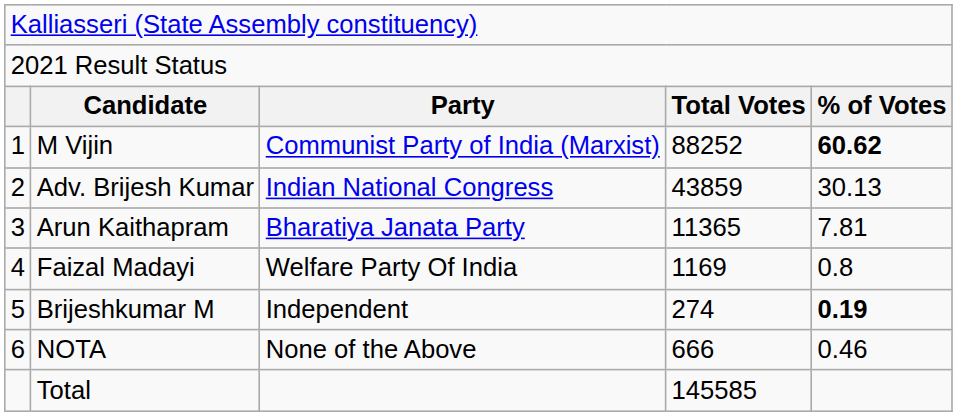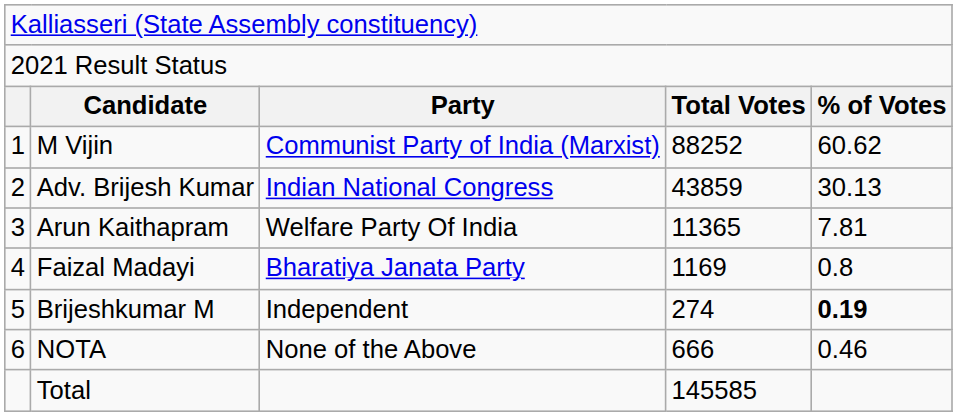 <table class="wikitable">
 <tr>
 <td colspan="7"><a href='#'>Kalliasseri (State Assembly constituency)</a></td>
 </tr>
 <tr>
 <td colspan="7">2021 Result Status</td>
 </tr>
 <tr>
 <th></th>
 <th>Candidate</th>
 <th>Party</th>
 <th>Total Votes</th>
 <th>% of Votes</th>
 </tr>
 <tr>
 <td>1</td>
 <td>M Vijin</td>
 <td><a href='#'>Communist Party of India (Marxist)</a></td>
 <td>88252</td>
-<td><strong>60.62</strong></td>
+<td>60.62</td>
 </tr>
 <tr>
 <td>2</td>
 <td>Adv. Brijesh Kumar</td>
 <td><a href='#'>Indian National Congress</a></td>
 <td>43859</td>
 <td>30.13</td>
 </tr>
 <tr>
 <td>3</td>
 <td>Arun Kaithapram</td>
-<td><a href='#'>Bharatiya Janata Party</a></td>
+<td>Welfare Party Of India</td>
 <td>11365</td>
 <td>7.81</td>
 </tr>
 <tr>
 <td>4</td>
 <td>Faizal Madayi</td>
-<td>Welfare Party Of India</td>
+<td><a href='#'>Bharatiya Janata Party</a></td>
 <td>1169</td>
 <td>0.8</td>
 </tr>
 <tr>
 <td>5</td>
 <td>Brijeshkumar M</td>
 <td>Independent</td>
 <td>274</td>
 <td><strong>0.19</strong></td>
 </tr>
 <tr>
 <td>6</td>
 <td>NOTA</td>
 <td>None of the Above</td>
 <td>666</td>
 <td>0.46</td>
 </tr>
 <tr>
 <td></td>
 <td>Total</td>
 <td></td>
 <td>145585</td>
 <td></td>
 </tr>
 </table>
